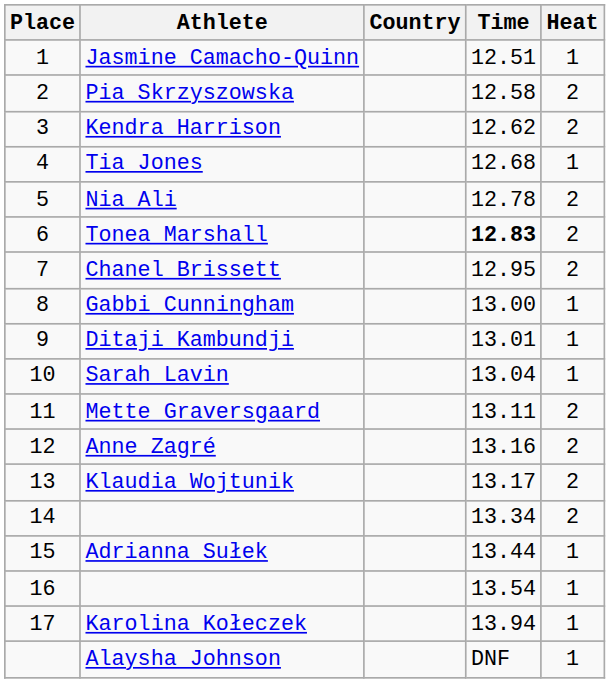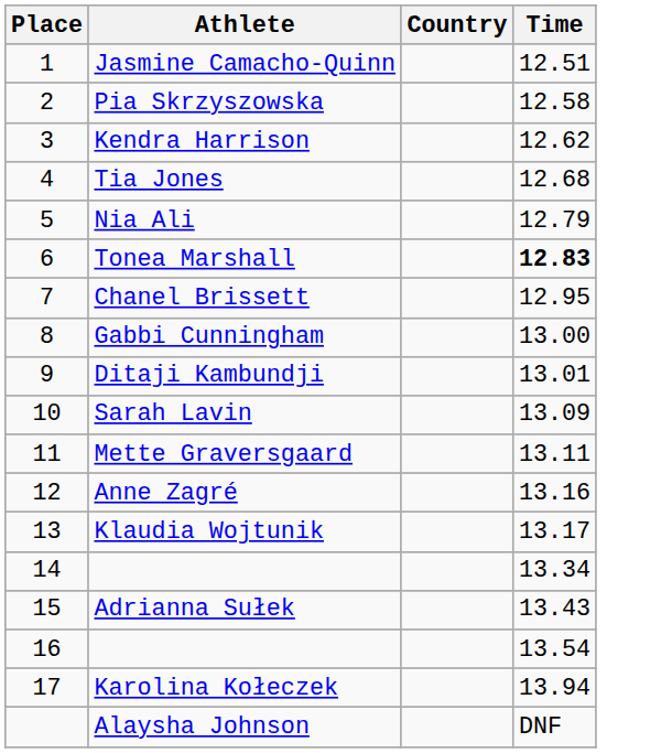 <table class="wikitable">
 <tr>
 <th>Place</th>
 <th>Athlete</th>
 <th>Country</th>
 <th>Time</th>
-<th>Heat</th>
 </tr>
 <tr>
 <td align=center>1</td>
 <td><a href='#'>Jasmine Camacho-Quinn</a></td>
 <td></td>
 <td>12.51</td>
-<td align=center>1</td>
 </tr>
 <tr>
 <td align=center>2</td>
 <td><a href='#'>Pia Skrzyszowska</a></td>
 <td></td>
 <td>12.58</td>
-<td align=center>2</td>
 </tr>
 <tr>
 <td align=center>3</td>
 <td><a href='#'>Kendra Harrison</a></td>
 <td></td>
 <td>12.62</td>
-<td align=center>2</td>
 </tr>
 <tr>
 <td align=center>4</td>
 <td><a href='#'>Tia Jones</a></td>
 <td></td>
 <td>12.68</td>
-<td align=center>1</td>
 </tr>
 <tr>
 <td align=center>5</td>
 <td><a href='#'>Nia Ali</a></td>
 <td></td>
-<td>12.78</td>
-<td align=center>2</td>
+<td>12.79</td>
 </tr>
 <tr>
 <td align=center>6</td>
 <td><a href='#'>Tonea Marshall</a></td>
 <td></td>
 <td><strong>12.83</strong></td>
-<td align=center>2</td>
 </tr>
 <tr>
 <td align=center>7</td>
 <td><a href='#'>Chanel Brissett</a></td>
 <td></td>
 <td>12.95</td>
-<td align=center>2</td>
 </tr>
 <tr>
 <td align=center>8</td>
 <td><a href='#'>Gabbi Cunningham</a></td>
 <td></td>
 <td>13.00</td>
-<td align=center>1</td>
 </tr>
 <tr>
 <td align=center>9</td>
 <td><a href='#'>Ditaji Kambundji</a></td>
 <td></td>
 <td>13.01</td>
-<td align=center>1</td>
 </tr>
 <tr>
 <td align=center>10</td>
 <td><a href='#'>Sarah Lavin</a></td>
 <td></td>
-<td>13.04</td>
-<td align=center>1</td>
+<td>13.09</td>
 </tr>
 <tr>
 <td align=center>11</td>
 <td><a href='#'>Mette Graversgaard</a></td>
 <td></td>
 <td>13.11</td>
-<td align=center>2</td>
 </tr>
 <tr>
 <td align=center>12</td>
 <td><a href='#'>Anne Zagré</a></td>
 <td></td>
 <td>13.16</td>
-<td align=center>2</td>
 </tr>
 <tr>
 <td align=center>13</td>
 <td><a href='#'>Klaudia Wojtunik</a></td>
 <td></td>
 <td>13.17</td>
-<td align=center>2</td>
 </tr>
 <tr>
 <td align=center>14</td>
 <td></td>
 <td></td>
 <td>13.34</td>
-<td align=center>2</td>
 </tr>
 <tr>
 <td align=center>15</td>
 <td><a href='#'>Adrianna Sułek</a></td>
 <td></td>
-<td>13.44</td>
-<td align=center>1</td>
+<td>13.43</td>
 </tr>
 <tr>
 <td align=center>16</td>
 <td></td>
 <td></td>
 <td>13.54</td>
-<td align=center>1</td>
 </tr>
 <tr>
 <td align=center>17</td>
 <td><a href='#'>Karolina Kołeczek</a></td>
 <td></td>
 <td>13.94</td>
-<td align=center>1</td>
 </tr>
 <tr>
 <td align=center></td>
 <td><a href='#'>Alaysha Johnson</a></td>
 <td></td>
 <td>DNF</td>
-<td align=center>1</td>
 </tr>
 </table>
